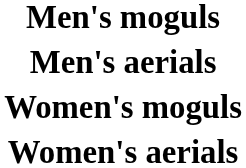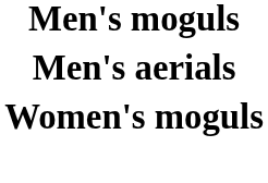 <table>
 <tr>
 <th scope="row">Men's moguls<br></th>
 <td></td>
 <td></td>
 <td></td>
 </tr>
 <tr>
 <th scope="row">Men's aerials<br></th>
 <td></td>
 <td></td>
 <td></td>
 </tr>
 <tr>
 <th scope="row">Women's moguls<br></th>
 <td></td>
 <td></td>
 <td></td>
 </tr>
-<tr>
-<th scope="row">Women's aerials<br></th>
-<td></td>
-<td></td>
-<td></td>
-</tr>
 </table>
